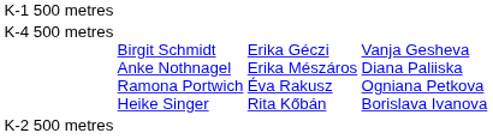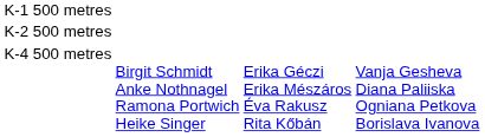 <table>
 <tr valign="top">
 <td>K-1 500 metres<br></td>
+<td></td>
+<td></td>
+<td></td>
+</tr>
+<tr valign="top">
+<td>K-2 500 metres<br></td>
 <td></td>
 <td></td>
 <td></td>
 </tr>
 <tr valign="top">
 <td>K-4 500 metres<br></td>
 <td><br><a href='#'>Birgit Schmidt</a><br><a href='#'>Anke Nothnagel</a><br><a href='#'>Ramona Portwich</a><br><a href='#'>Heike Singer</a></td>
 <td><br><a href='#'>Erika Géczi</a><br><a href='#'>Erika Mészáros</a><br><a href='#'>Éva Rakusz</a><br><a href='#'>Rita Kőbán</a></td>
 <td><br><a href='#'>Vanja Gesheva</a><br><a href='#'>Diana Paliiska</a><br><a href='#'>Ogniana Petkova</a><br><a href='#'>Borislava Ivanova</a></td>
 </tr>
-<tr valign="top">
-<td>K-2 500 metres<br></td>
-<td></td>
-<td></td>
-<td></td>
-</tr>
 </table>
